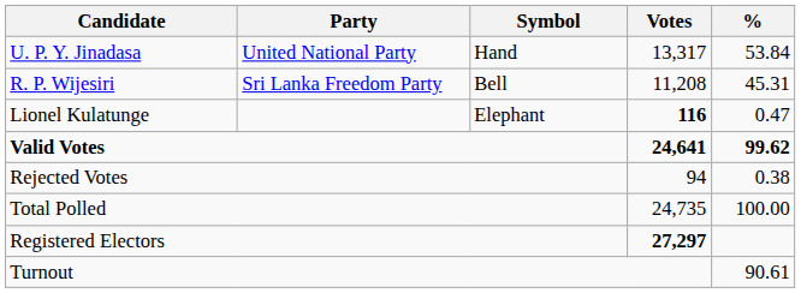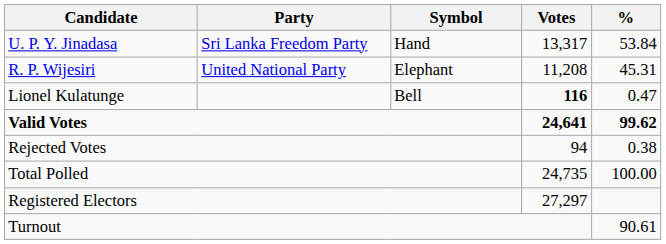 <table class="wikitable" border="1" style="text-align:right;">
 <tr>
 <th align=left width="180">Candidate</th>
 <th align=left width="180">Party</th>
 <th align=left width="120">Symbol</th>
 <th align=left width="60">Votes</th>
 <th align=left width="60">%</th>
 </tr>
 <tr>
 <td align=left><a href='#'>U. P. Y. Jinadasa</a></td>
-<td align=left><a href='#'>United National Party</a></td>
+<td align=left><a href='#'>Sri Lanka Freedom Party</a></td>
 <td align=left>Hand</td>
 <td align=right>13,317</td>
 <td align=right>53.84</td>
 </tr>
 <tr>
 <td align=left><a href='#'>R. P. Wijesiri</a></td>
-<td align=left><a href='#'>Sri Lanka Freedom Party</a></td>
-<td align=left>Bell</td>
+<td align=left><a href='#'>United National Party</a></td>
+<td align=left>Elephant</td>
 <td align=right>11,208</td>
 <td align=right>45.31</td>
 </tr>
 <tr>
 <td align=left>Lionel Kulatunge</td>
 <td align=left></td>
-<td align=left>Elephant</td>
+<td align=left>Bell</td>
 <td align=right><strong>116</strong></td>
 <td align=right>0.47</td>
 </tr>
 <tr>
 <td align=left colspan=3><strong>Valid Votes</strong></td>
 <td align=right><strong>24,641</strong></td>
 <td align=right><strong>99.62</strong></td>
 </tr>
 <tr>
 <td align=left colspan=3>Rejected Votes</td>
 <td align=right>94</td>
 <td align=right>0.38</td>
 </tr>
 <tr>
 <td align=left colspan=3>Total Polled</td>
 <td align=right>24,735</td>
 <td align=right>100.00</td>
 </tr>
 <tr>
 <td align=left colspan=3>Registered Electors</td>
-<td align=right><strong>27,297</strong></td>
+<td align=right>27,297</td>
 <td></td>
 </tr>
 <tr>
 <td align=left colspan=4>Turnout</td>
 <td align=right>90.61</td>
 </tr>
 </table>
